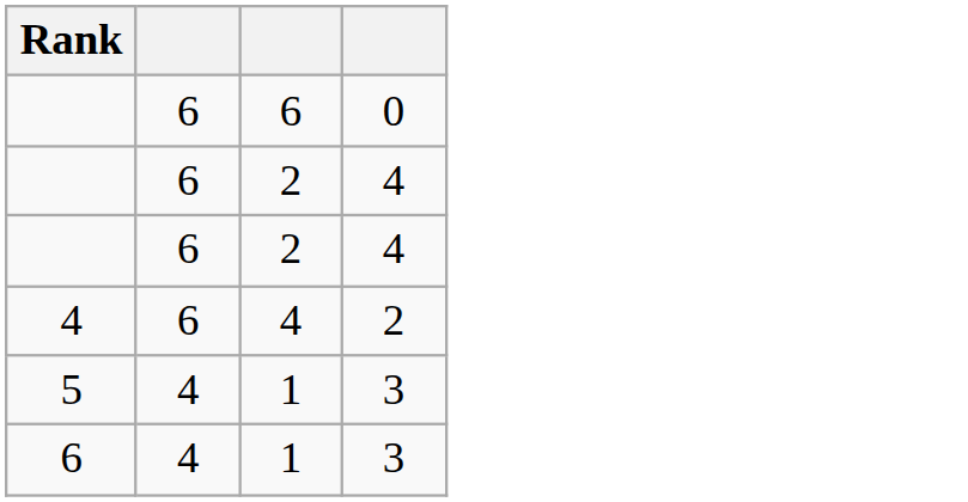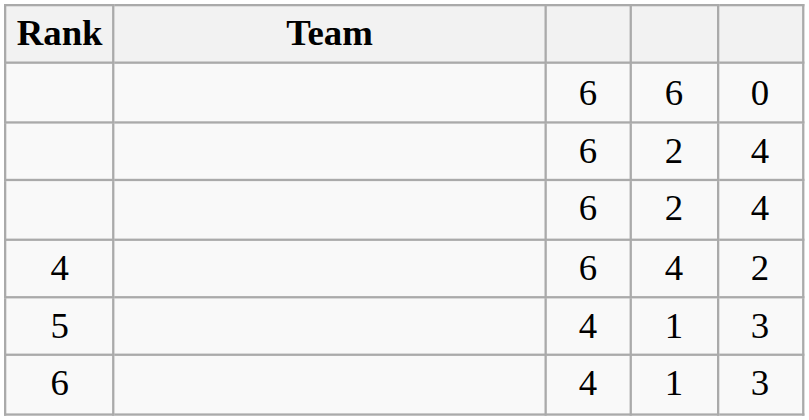 <table class="wikitable" style="text-align: center;">
 <tr>
 <th width=40>Rank</th>
+<th width=180>Team</th>
 <th width=30></th>
 <th width=30></th>
 <th width=30></th>
 </tr>
 <tr>
 <td></td>
+<td align="left"></td>
 <td>6</td>
 <td>6</td>
 <td>0</td>
 </tr>
 <tr>
 <td></td>
+<td align="left"></td>
 <td>6</td>
 <td>2</td>
 <td>4</td>
 </tr>
 <tr>
 <td></td>
+<td align="left"></td>
 <td>6</td>
 <td>2</td>
 <td>4</td>
 </tr>
 <tr>
 <td>4</td>
+<td align="left"></td>
 <td>6</td>
 <td>4</td>
 <td>2</td>
 </tr>
 <tr>
 <td>5</td>
+<td align="left"></td>
 <td>4</td>
 <td>1</td>
 <td>3</td>
 </tr>
 <tr>
 <td>6</td>
+<td align="left"></td>
 <td>4</td>
 <td>1</td>
 <td>3</td>
 </tr>
 </table>
